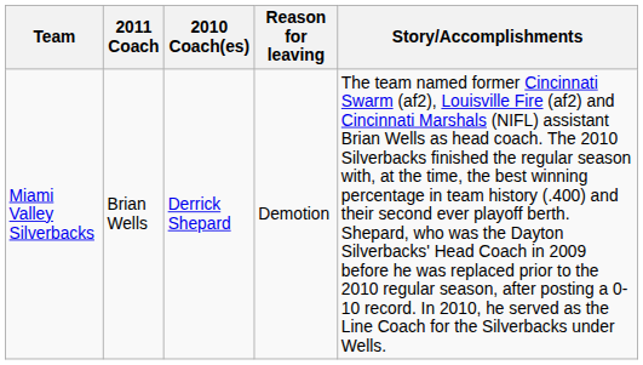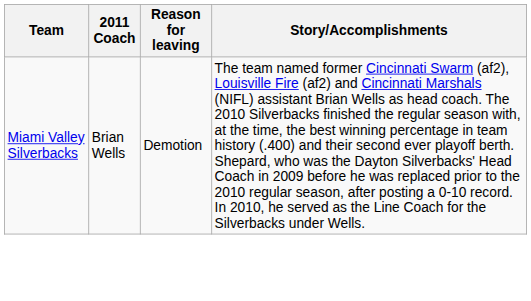 <table class="wikitable">
 <tr>
 <th>Team</th>
 <th>2011 Coach</th>
-<th>2010 Coach(es)</th>
 <th>Reason for leaving</th>
 <th>Story/Accomplishments</th>
 </tr>
 <tr>
 <td><a href='#'>Miami Valley Silverbacks</a></td>
 <td>Brian Wells</td>
-<td><a href='#'>Derrick Shepard</a></td>
 <td>Demotion</td>
 <td>The team named former <a href='#'>Cincinnati Swarm</a> (af2), <a href='#'>Louisville Fire</a> (af2) and <a href='#'>Cincinnati Marshals</a> (NIFL) assistant Brian Wells as head coach. The 2010 Silverbacks finished the regular season with, at the time, the best winning percentage in team history (.400) and their second ever playoff berth.<br>Shepard, who was the Dayton Silverbacks' Head Coach in 2009 before he was replaced prior to the 2010 regular season, after posting a 0-10 record. In 2010, he served as the Line Coach for the Silverbacks under Wells.</td>
 </tr>
 </table>
